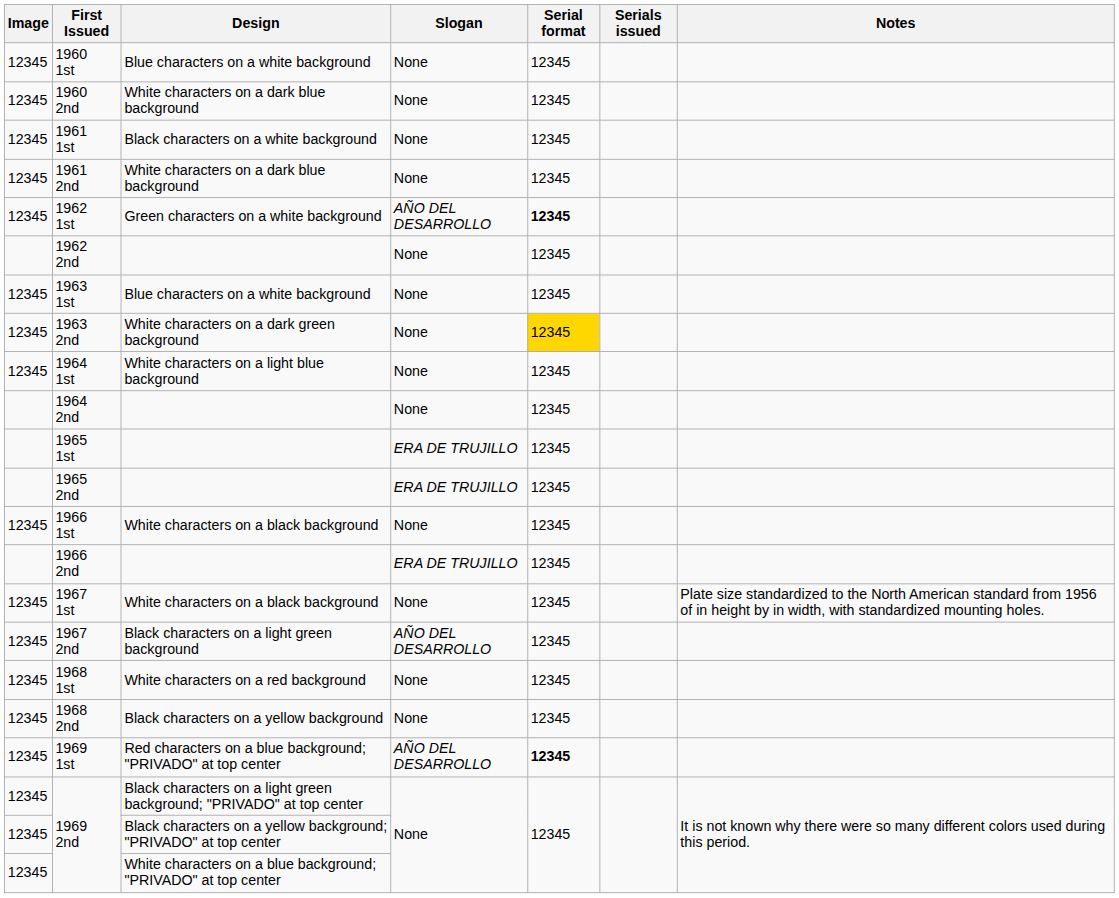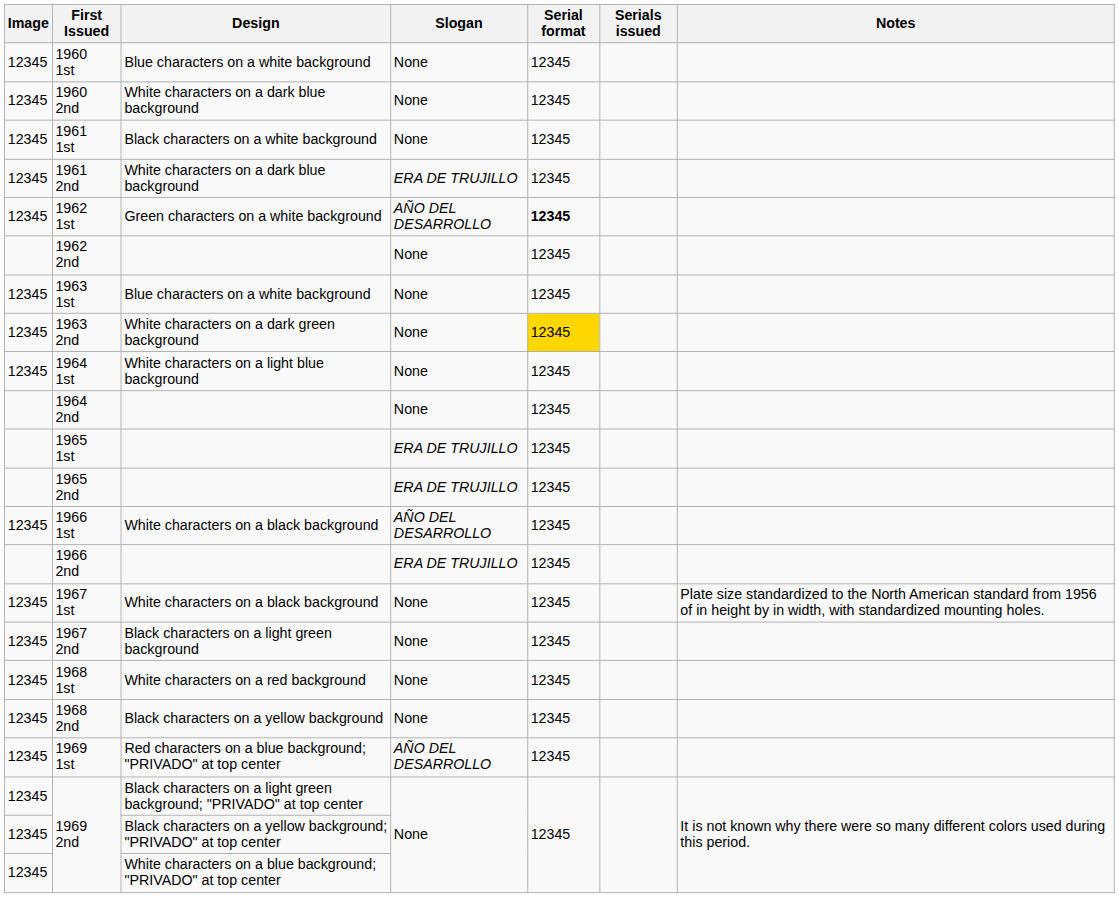 <table class="wikitable">
 <tr>
 <th>Image</th>
 <th>First Issued</th>
 <th>Design</th>
 <th>Slogan</th>
 <th>Serial format</th>
 <th>Serials issued</th>
 <th>Notes</th>
 </tr>
 <tr>
 <td><div>12345</div></td>
 <td>1960<br>1st</td>
 <td>Blue characters on a white background</td>
 <td>None</td>
 <td>12345</td>
 <td></td>
 <td></td>
 </tr>
 <tr>
 <td><div>12345</div></td>
 <td>1960<br>2nd</td>
 <td>White characters on a dark blue background</td>
 <td>None</td>
 <td>12345</td>
 <td></td>
 <td></td>
 </tr>
 <tr>
 <td><div>12345</div></td>
 <td>1961<br>1st</td>
 <td>Black characters on a white background</td>
 <td>None</td>
 <td>12345</td>
 <td></td>
 <td></td>
 </tr>
 <tr>
 <td><div>12345</div></td>
 <td>1961<br>2nd</td>
 <td>White characters on a dark blue background</td>
-<td>None</td>
+<td><em>ERA DE TRUJILLO</em></td>
 <td>12345</td>
 <td></td>
 <td></td>
 </tr>
 <tr>
 <td><div>12345</div></td>
 <td>1962<br>1st</td>
 <td>Green characters on a white background</td>
 <td><em>AÑO DEL DESARROLLO</em></td>
 <td><strong>12345</strong></td>
 <td></td>
 <td></td>
 </tr>
 <tr>
 <td></td>
 <td>1962<br>2nd</td>
 <td></td>
 <td>None</td>
 <td>12345</td>
 <td></td>
 <td></td>
 </tr>
 <tr>
 <td><div>12345</div></td>
 <td>1963<br>1st</td>
 <td>Blue characters on a white background</td>
 <td>None</td>
 <td>12345</td>
 <td></td>
 <td></td>
 </tr>
 <tr>
 <td><div>12345</div></td>
 <td>1963<br>2nd</td>
 <td>White characters on a dark green background</td>
 <td>None</td>
 <td style="background: gold;">12345</td>
 <td></td>
 <td></td>
 </tr>
 <tr>
 <td><div>12345</div></td>
 <td>1964<br>1st</td>
 <td>White characters on a light blue background</td>
 <td>None</td>
 <td>12345</td>
 <td></td>
 <td></td>
 </tr>
 <tr>
 <td></td>
 <td>1964<br>2nd</td>
 <td></td>
 <td>None</td>
 <td>12345</td>
 <td></td>
 <td></td>
 </tr>
 <tr>
 <td></td>
 <td>1965<br>1st</td>
 <td></td>
 <td><em>ERA DE TRUJILLO</em></td>
 <td>12345</td>
 <td></td>
 <td></td>
 </tr>
 <tr>
 <td></td>
 <td>1965<br>2nd</td>
 <td></td>
 <td><em>ERA DE TRUJILLO</em></td>
 <td>12345</td>
 <td></td>
 <td></td>
 </tr>
 <tr>
 <td><div>12345</div></td>
 <td>1966<br>1st</td>
 <td>White characters on a black background</td>
-<td>None</td>
+<td><em>AÑO DEL DESARROLLO</em></td>
 <td>12345</td>
 <td></td>
 <td></td>
 </tr>
 <tr>
 <td></td>
 <td>1966<br>2nd</td>
 <td></td>
 <td><em>ERA DE TRUJILLO</em></td>
 <td>12345</td>
 <td></td>
 <td></td>
 </tr>
 <tr>
 <td><div>12345</div></td>
 <td>1967<br>1st</td>
 <td>White characters on a black background</td>
 <td>None</td>
 <td>12345</td>
 <td></td>
 <td>Plate size standardized to the North American standard from 1956 of  in height by  in width, with standardized mounting holes.</td>
 </tr>
 <tr>
 <td><div>12345</div></td>
 <td>1967<br>2nd</td>
 <td>Black characters on a light green background</td>
-<td><em>AÑO DEL DESARROLLO</em></td>
+<td>None</td>
 <td>12345</td>
 <td></td>
 <td></td>
 </tr>
 <tr>
 <td><div>12345</div></td>
 <td>1968<br>1st</td>
 <td>White characters on a red background</td>
 <td>None</td>
 <td>12345</td>
 <td></td>
 <td></td>
 </tr>
 <tr>
 <td><div>12345</div></td>
 <td>1968<br>2nd</td>
 <td>Black characters on a yellow background</td>
 <td>None</td>
 <td>12345</td>
 <td></td>
 <td></td>
 </tr>
 <tr>
 <td><div>12345</div></td>
 <td>1969<br>1st</td>
 <td>Red characters on a blue background; "PRIVADO" at top center</td>
 <td><em>AÑO DEL DESARROLLO</em></td>
-<td><strong>12345</strong></td>
+<td>12345</td>
 <td></td>
 <td></td>
 </tr>
 <tr>
 <td><div>12345</div></td>
 <td rowspan="3">1969<br>2nd</td>
 <td>Black characters on a light green background; "PRIVADO" at top center</td>
 <td rowspan="3">None</td>
 <td rowspan="3">12345</td>
 <td rowspan="3"></td>
 <td rowspan="3">It is not known why there were so many different colors used during this period.</td>
 </tr>
 <tr>
 <td><div>12345</div></td>
 <td>Black characters on a yellow background; "PRIVADO" at top center</td>
 </tr>
 <tr>
 <td><div>12345</div></td>
 <td>White characters on a blue background; "PRIVADO" at top center</td>
 </tr>
 </table>
